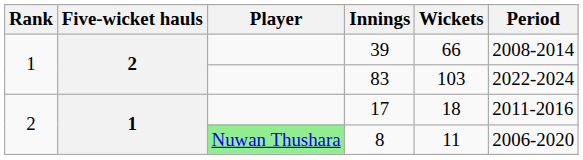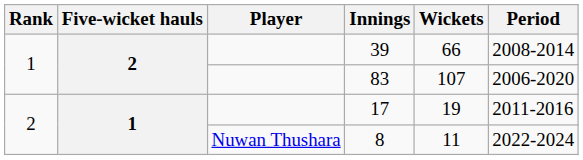 <table class="wikitable plainrowheaders sortable">
 <tr>
 <th scope=col>Rank</th>
 <th scope=col>Five-wicket hauls</th>
 <th scope=col>Player</th>
 <th scope=col>Innings</th>
 <th scope=col>Wickets</th>
 <th scope=col>Period</th>
 </tr>
 <tr>
 <td align=center rowspan=2>1</td>
 <th scope=row style=text-align:center rowspan=2;>2</th>
 <td></td>
 <td align=center>39</td>
 <td align=center>66</td>
 <td>2008-2014</td>
 </tr>
 <tr>
 <td> </td>
 <td align=center>83</td>
-<td align=center>103</td>
-<td>2022-2024</td>
+<td align=center>107</td>
+<td>2006-2020</td>
 </tr>
 <tr>
 <td rowspan="2" align="center">2</td>
 <th rowspan="2" scope="row" style="text-align:center;">1</th>
 <td></td>
 <td align=center>17</td>
-<td align=center>18</td>
+<td align=center>19</td>
 <td>2011-2016</td>
 </tr>
 <tr>
-<td align="center" style="background: lightgreen;"><a href='#'>Nuwan Thushara</a> </td>
+<td align="center"><a href='#'>Nuwan Thushara</a> </td>
 <td align="center">8</td>
 <td align="center">11</td>
-<td>2006-2020</td>
+<td>2022-2024</td>
 </tr>
 </table>
